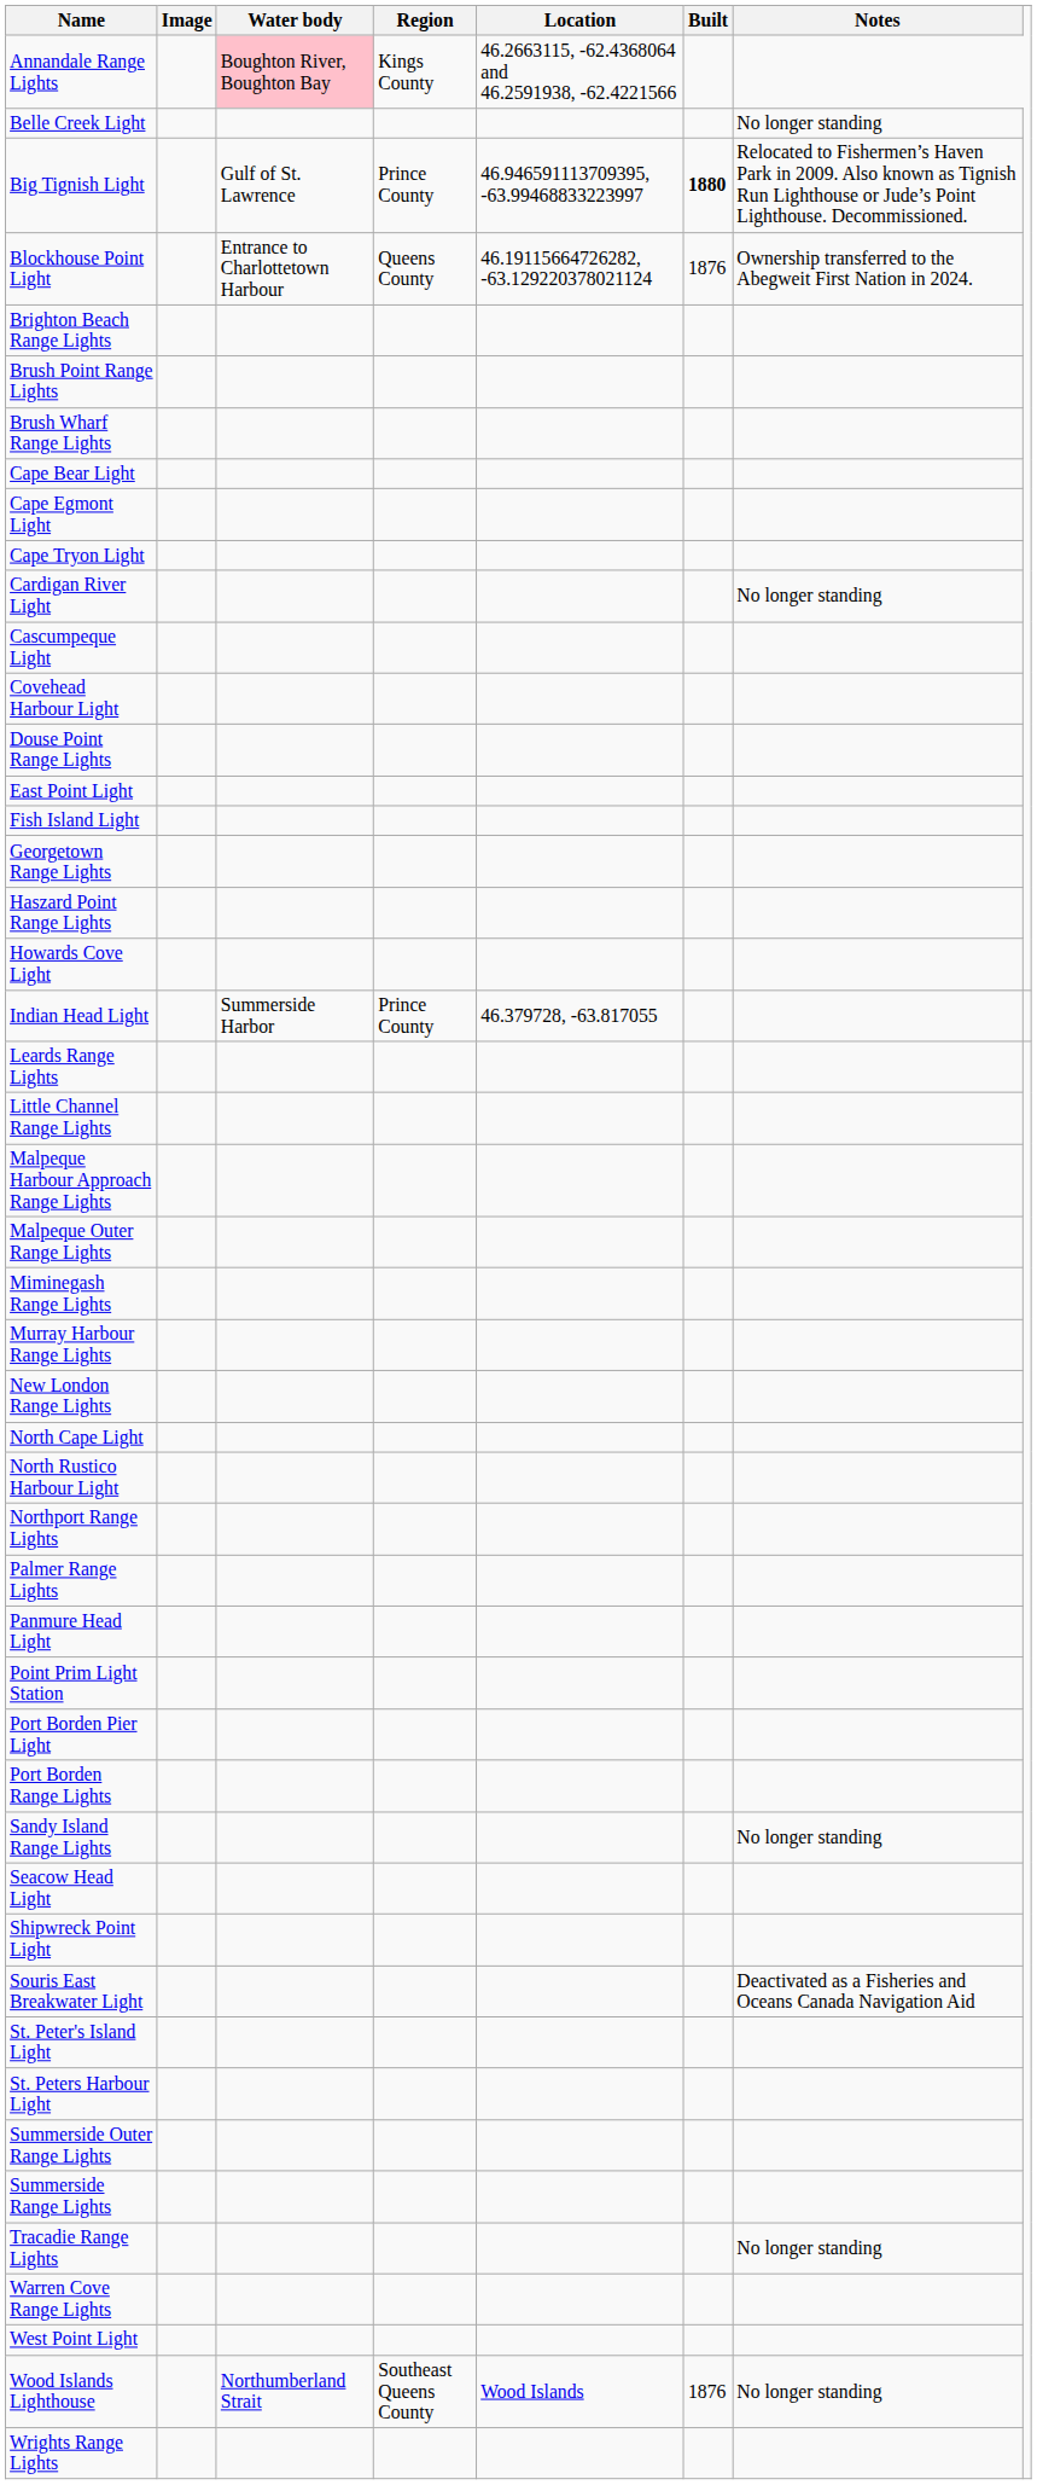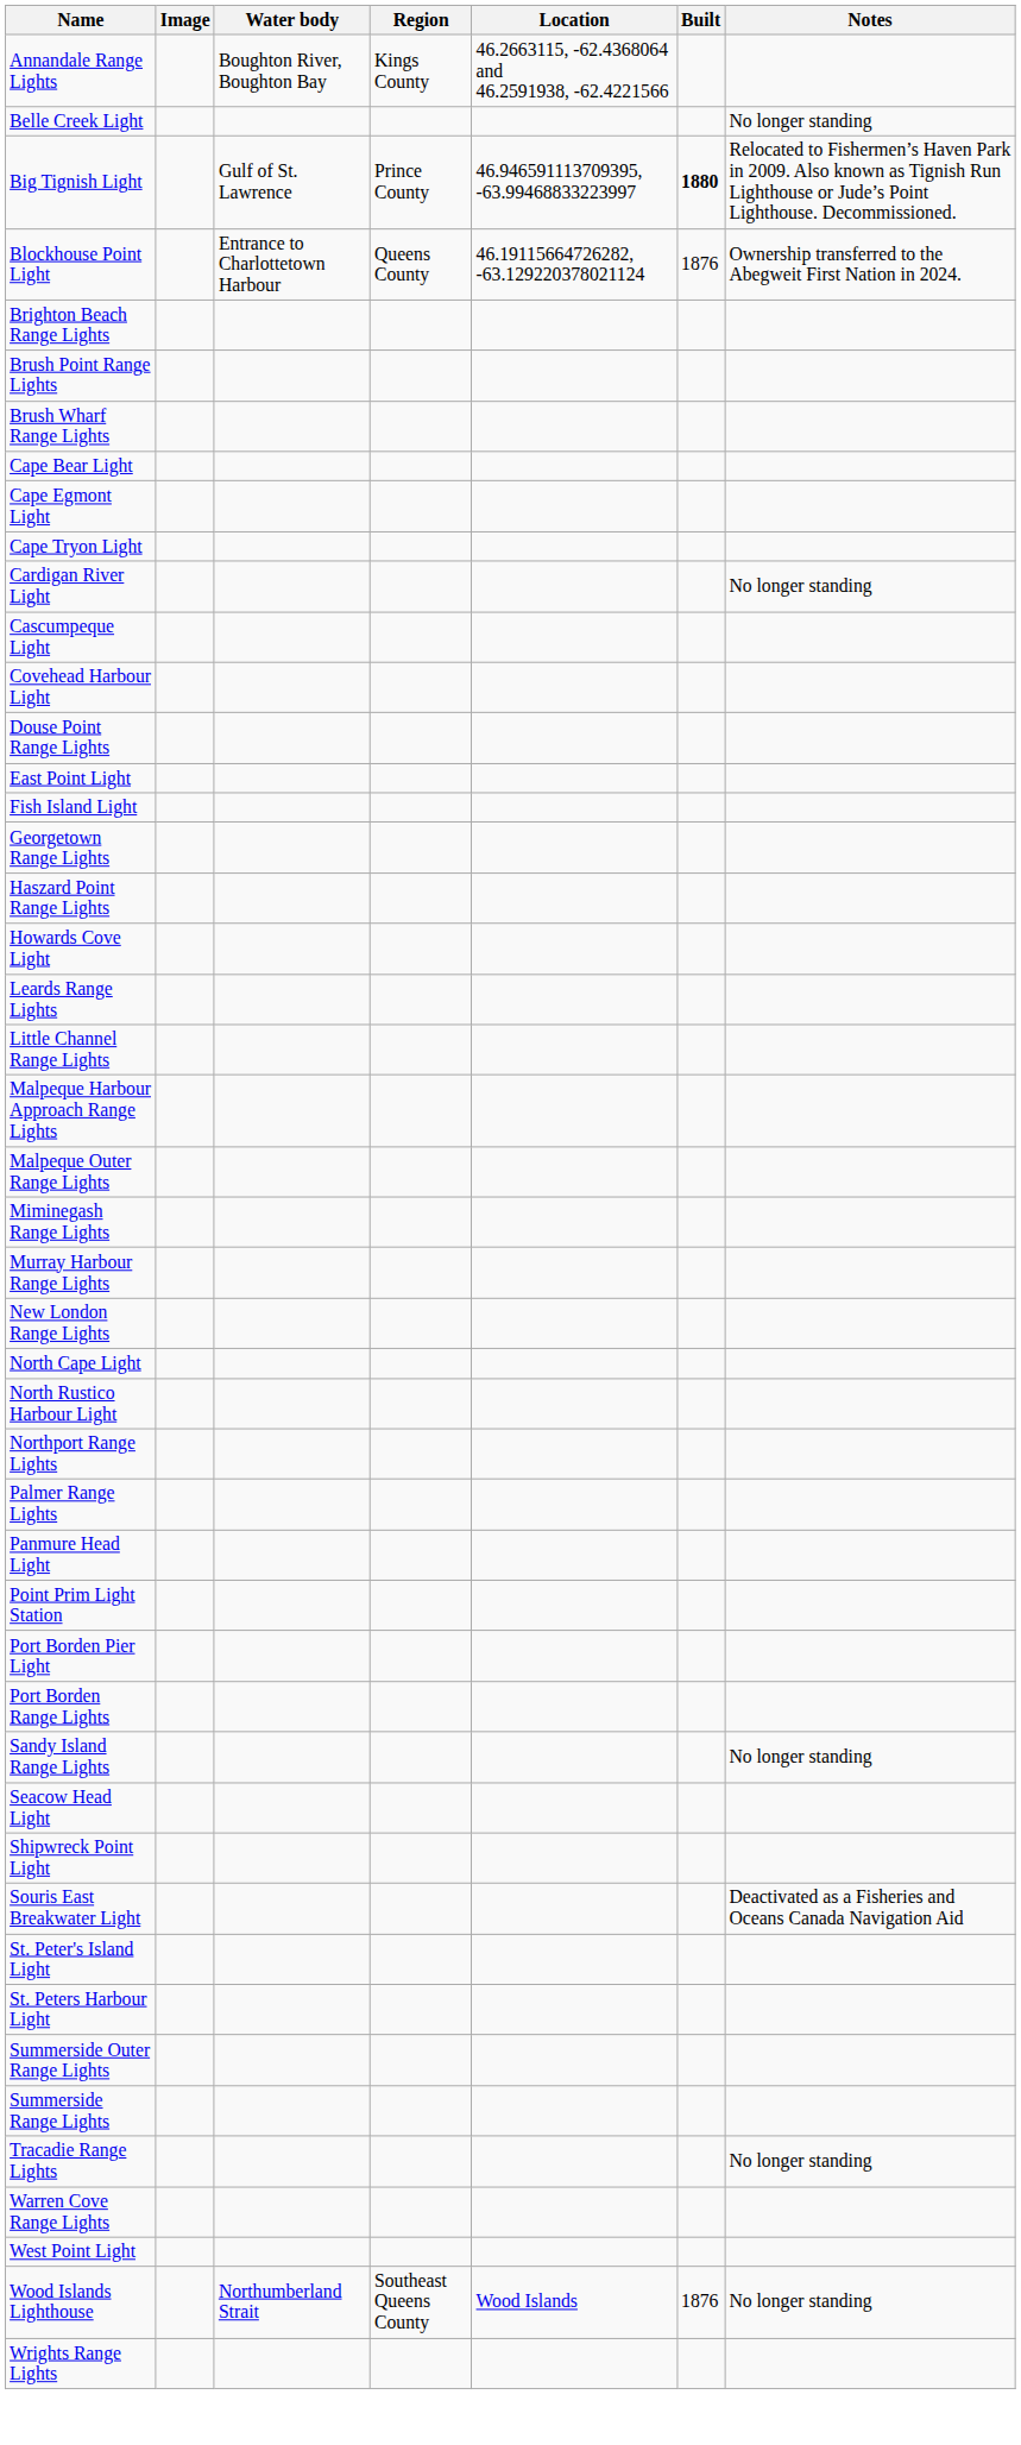 <table class="wikitable sortable">
 <tr>
 <th>Name</th>
 <th class="unsortable">Image</th>
 <th>Water body</th>
 <th>Region</th>
 <th>Location</th>
 <th>Built</th>
 <th>Notes</th>
 </tr>
 <tr>
 <td><a href='#'>Annandale Range Lights</a></td>
 <td></td>
-<td style="background: pink;">Boughton River, Boughton Bay</td>
+<td>Boughton River, Boughton Bay</td>
 <td>Kings County</td>
 <td>46.2663115, -62.4368064 and<br>46.2591938, -62.4221566</td>
 <td></td>
 </tr>
 <tr>
 <td><a href='#'>Belle Creek Light</a></td>
 <td></td>
 <td></td>
 <td></td>
 <td></td>
 <td></td>
 <td>No longer standing</td>
 </tr>
 <tr>
 <td><a href='#'>Big Tignish Light</a></td>
 <td></td>
 <td>Gulf of St. Lawrence</td>
 <td>Prince County</td>
 <td>46.946591113709395, -63.99468833223997</td>
 <td><strong>1880 </strong></td>
 <td>Relocated to Fishermen’s Haven Park in 2009. Also known as Tignish Run Lighthouse or Jude’s Point Lighthouse. Decommissioned.</td>
 </tr>
 <tr>
 <td><a href='#'>Blockhouse Point Light</a></td>
 <td></td>
 <td>Entrance to Charlottetown Harbour</td>
 <td>Queens County</td>
 <td>46.19115664726282, -63.129220378021124</td>
 <td>1876 </td>
 <td>Ownership transferred to the Abegweit First Nation in 2024.</td>
 </tr>
 <tr>
 <td><a href='#'>Brighton Beach Range Lights</a></td>
 <td></td>
 <td></td>
 <td></td>
 <td></td>
 <td></td>
 <td></td>
 </tr>
 <tr>
 <td><a href='#'>Brush Point Range Lights</a></td>
 <td></td>
 <td></td>
 <td></td>
 <td></td>
 <td></td>
 <td></td>
 </tr>
 <tr>
 <td><a href='#'>Brush Wharf Range Lights</a></td>
 <td></td>
 <td></td>
 <td></td>
 <td></td>
 <td></td>
 <td></td>
 </tr>
 <tr>
 <td><a href='#'>Cape Bear Light</a></td>
 <td></td>
 <td></td>
 <td></td>
 <td></td>
 <td></td>
 <td></td>
 </tr>
 <tr>
 <td><a href='#'>Cape Egmont Light</a></td>
 <td></td>
 <td></td>
 <td></td>
 <td></td>
 <td></td>
 <td></td>
 </tr>
 <tr>
 <td><a href='#'>Cape Tryon Light</a></td>
 <td></td>
 <td></td>
 <td></td>
 <td></td>
 <td></td>
 <td></td>
 </tr>
 <tr>
 <td><a href='#'>Cardigan River Light</a></td>
 <td></td>
 <td></td>
 <td></td>
 <td></td>
 <td></td>
 <td>No longer standing</td>
 </tr>
 <tr>
 <td><a href='#'>Cascumpeque Light</a></td>
 <td></td>
 <td></td>
 <td></td>
 <td></td>
 <td></td>
 <td></td>
 </tr>
 <tr>
 <td><a href='#'>Covehead Harbour Light</a></td>
 <td></td>
 <td></td>
 <td></td>
 <td></td>
 <td></td>
 <td></td>
 </tr>
 <tr>
 <td><a href='#'>Douse Point Range Lights</a></td>
 <td></td>
 <td></td>
 <td></td>
 <td></td>
 <td></td>
 <td></td>
 </tr>
 <tr>
 <td><a href='#'>East Point Light</a></td>
 <td></td>
 <td></td>
 <td></td>
 <td></td>
 <td></td>
 <td></td>
 </tr>
 <tr>
 <td><a href='#'>Fish Island Light</a></td>
 <td></td>
 <td></td>
 <td></td>
 <td></td>
 <td></td>
 <td></td>
 </tr>
 <tr>
 <td><a href='#'>Georgetown Range Lights</a></td>
 <td></td>
 <td></td>
 <td></td>
 <td></td>
 <td></td>
 <td></td>
 </tr>
 <tr>
 <td><a href='#'>Haszard Point Range Lights</a></td>
 <td></td>
 <td></td>
 <td></td>
 <td></td>
 <td></td>
 <td></td>
 </tr>
 <tr>
 <td><a href='#'>Howards Cove Light</a></td>
 <td></td>
 <td></td>
 <td></td>
-<td></td>
-<td></td>
-<td></td>
-</tr>
-<tr>
-<td><a href='#'>Indian Head Light</a></td>
-<td></td>
-<td>Summerside Harbor</td>
-<td>Prince County</td>
-<td>46.379728, -63.817055</td>
 <td></td>
 <td></td>
 <td></td>
 </tr>
 <tr>
 <td><a href='#'>Leards Range Lights</a></td>
 <td></td>
 <td></td>
 <td></td>
 <td></td>
 <td></td>
 <td></td>
 </tr>
 <tr>
 <td><a href='#'>Little Channel Range Lights</a></td>
 <td></td>
 <td></td>
 <td></td>
 <td></td>
 <td></td>
 <td></td>
 </tr>
 <tr>
 <td><a href='#'>Malpeque Harbour Approach Range Lights</a></td>
 <td></td>
 <td></td>
 <td></td>
 <td></td>
 <td></td>
 <td></td>
 </tr>
 <tr>
 <td><a href='#'>Malpeque Outer Range Lights</a></td>
 <td></td>
 <td></td>
 <td></td>
 <td></td>
 <td></td>
 <td></td>
 </tr>
 <tr>
 <td><a href='#'>Miminegash Range Lights</a></td>
 <td></td>
 <td></td>
 <td></td>
 <td></td>
 <td></td>
 <td></td>
 </tr>
 <tr>
 <td><a href='#'>Murray Harbour Range Lights</a></td>
 <td></td>
 <td></td>
 <td></td>
 <td></td>
 <td></td>
 <td></td>
 </tr>
 <tr>
 <td><a href='#'>New London Range Lights</a></td>
 <td></td>
 <td></td>
 <td></td>
 <td></td>
 <td></td>
 <td></td>
 </tr>
 <tr>
 <td><a href='#'>North Cape Light</a></td>
 <td></td>
 <td></td>
 <td></td>
 <td></td>
 <td></td>
 <td></td>
 </tr>
 <tr>
 <td><a href='#'>North Rustico Harbour Light</a></td>
 <td></td>
 <td></td>
 <td></td>
 <td></td>
 <td></td>
 <td></td>
 </tr>
 <tr>
 <td><a href='#'>Northport Range Lights</a></td>
 <td></td>
 <td></td>
 <td></td>
 <td></td>
 <td></td>
 <td></td>
 </tr>
 <tr>
 <td><a href='#'>Palmer Range Lights</a></td>
 <td></td>
 <td></td>
 <td></td>
 <td></td>
 <td></td>
 <td></td>
 </tr>
 <tr>
 <td><a href='#'>Panmure Head Light</a></td>
 <td></td>
 <td></td>
 <td></td>
 <td></td>
 <td></td>
 <td></td>
 </tr>
 <tr>
 <td><a href='#'>Point Prim Light Station</a></td>
 <td></td>
 <td></td>
 <td></td>
 <td></td>
 <td></td>
 <td></td>
 </tr>
 <tr>
 <td><a href='#'>Port Borden Pier Light</a></td>
 <td></td>
 <td></td>
 <td></td>
 <td></td>
 <td></td>
 <td></td>
 </tr>
 <tr>
 <td><a href='#'>Port Borden Range Lights</a></td>
 <td> </td>
 <td></td>
 <td></td>
 <td></td>
 <td></td>
 <td></td>
 </tr>
 <tr>
 <td><a href='#'>Sandy Island Range Lights</a></td>
 <td></td>
 <td></td>
 <td></td>
 <td></td>
 <td></td>
 <td>No longer standing</td>
 </tr>
 <tr>
 <td><a href='#'>Seacow Head Light</a></td>
 <td></td>
 <td></td>
 <td></td>
 <td></td>
 <td></td>
 <td></td>
 </tr>
 <tr>
 <td><a href='#'>Shipwreck Point Light</a></td>
 <td></td>
 <td></td>
 <td></td>
 <td></td>
 <td></td>
 <td></td>
 </tr>
 <tr>
 <td><a href='#'>Souris East Breakwater Light</a></td>
 <td></td>
 <td></td>
 <td></td>
 <td></td>
 <td></td>
 <td>Deactivated as a Fisheries and Oceans Canada Navigation Aid</td>
 </tr>
 <tr>
 <td><a href='#'>St. Peter's Island Light</a></td>
 <td></td>
 <td></td>
 <td></td>
 <td></td>
 <td></td>
 <td></td>
 </tr>
 <tr>
 <td><a href='#'>St. Peters Harbour Light</a></td>
 <td></td>
 <td></td>
 <td></td>
 <td></td>
 <td></td>
 <td></td>
 </tr>
 <tr>
 <td><a href='#'>Summerside Outer Range Lights</a></td>
 <td></td>
 <td></td>
 <td></td>
 <td></td>
 <td></td>
 <td></td>
 </tr>
 <tr>
 <td><a href='#'>Summerside Range Lights</a></td>
 <td></td>
 <td></td>
 <td></td>
 <td></td>
 <td></td>
 <td></td>
 </tr>
 <tr>
 <td><a href='#'>Tracadie Range Lights</a></td>
 <td></td>
 <td></td>
 <td></td>
 <td></td>
 <td></td>
 <td>No longer standing</td>
 </tr>
 <tr>
 <td><a href='#'>Warren Cove Range Lights</a></td>
 <td> </td>
 <td></td>
 <td></td>
 <td></td>
 <td></td>
 <td></td>
 </tr>
 <tr>
 <td><a href='#'>West Point Light</a></td>
 <td></td>
 <td></td>
 <td></td>
 <td></td>
 <td></td>
 <td></td>
 </tr>
 <tr>
 <td><a href='#'>Wood Islands Lighthouse</a></td>
 <td></td>
 <td><a href='#'>Northumberland Strait</a></td>
 <td>Southeast Queens County</td>
 <td><a href='#'>Wood Islands</a></td>
 <td>1876</td>
 <td>No longer standing</td>
 </tr>
 <tr>
 <td><a href='#'>Wrights Range Lights</a></td>
 <td></td>
 <td></td>
 <td></td>
 <td></td>
 <td></td>
 <td></td>
 </tr>
 </table>
